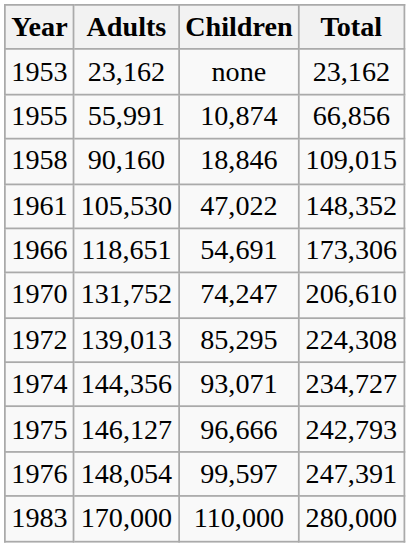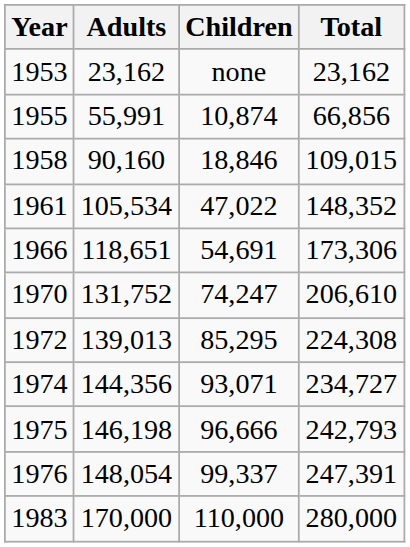 <table class="wikitable" style="text-align: center;">
 <tr>
 <th>Year</th>
 <th>Adults</th>
 <th>Children</th>
 <th>Total</th>
 </tr>
 <tr>
 <td>1953</td>
 <td>23,162</td>
 <td>none</td>
 <td>23,162</td>
 </tr>
 <tr>
 <td>1955</td>
 <td>55,991</td>
 <td>10,874</td>
 <td>66,856</td>
 </tr>
 <tr>
 <td>1958</td>
 <td>90,160</td>
 <td>18,846</td>
 <td>109,015</td>
 </tr>
 <tr>
 <td>1961</td>
-<td>105,530</td>
+<td>105,534</td>
 <td>47,022</td>
 <td>148,352</td>
 </tr>
 <tr>
 <td>1966</td>
 <td>118,651</td>
 <td>54,691</td>
 <td>173,306</td>
 </tr>
 <tr>
 <td>1970</td>
 <td>131,752</td>
 <td>74,247</td>
 <td>206,610</td>
 </tr>
 <tr>
 <td>1972</td>
 <td>139,013</td>
 <td>85,295</td>
 <td>224,308</td>
 </tr>
 <tr>
 <td>1974</td>
 <td>144,356</td>
 <td>93,071</td>
 <td>234,727</td>
 </tr>
 <tr>
 <td>1975</td>
-<td>146,127</td>
+<td>146,198</td>
 <td>96,666</td>
 <td>242,793</td>
 </tr>
 <tr>
 <td>1976</td>
 <td>148,054</td>
-<td>99,597</td>
+<td>99,337</td>
 <td>247,391</td>
 </tr>
 <tr>
 <td>1983</td>
 <td>170,000</td>
 <td>110,000</td>
 <td>280,000</td>
 </tr>
 </table>
